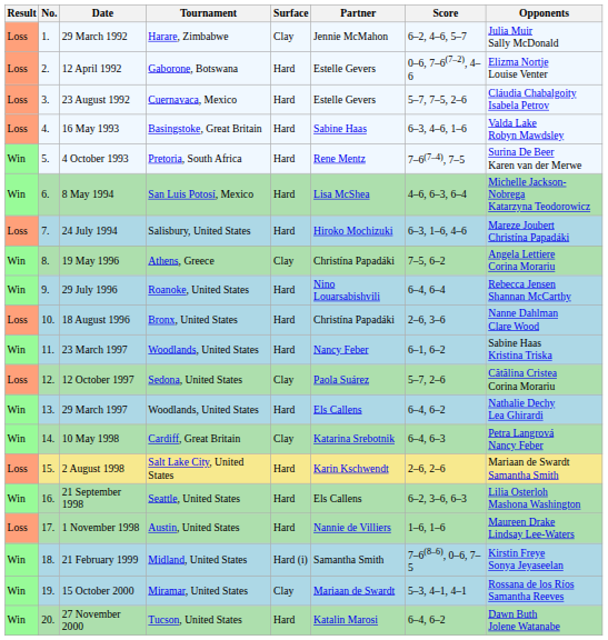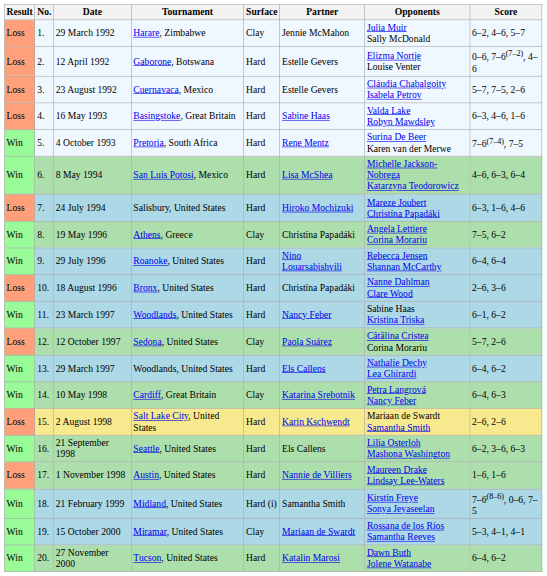 <table class="sortable wikitable" style="font-size:97%;">
 <tr>
 <th>Result</th>
 <th>No.</th>
 <th>Date</th>
 <th>Tournament</th>
 <th>Surface</th>
 <th>Partner</th>
+<th>Opponents</th>
 <th>Score</th>
-<th>Opponents</th>
 </tr>
 <tr style="background:#f0f8ff;">
 <td style="background:#ffa07a;">Loss</td>
 <td>1.</td>
 <td>29 March 1992</td>
 <td><a href='#'>Harare</a>, Zimbabwe</td>
 <td>Clay</td>
 <td> Jennie McMahon</td>
+<td> <a href='#'>Julia Muir</a> <br>  Sally McDonald</td>
 <td>6–2, 4–6, 5–7</td>
-<td> <a href='#'>Julia Muir</a> <br>  Sally McDonald</td>
 </tr>
 <tr style="background:#f0f8ff;">
 <td style="background:#ffa07a;">Loss</td>
 <td>2.</td>
 <td>12 April 1992</td>
 <td><a href='#'>Gaborone</a>, Botswana</td>
 <td>Hard</td>
 <td> Estelle Gevers</td>
+<td> <a href='#'>Elizma Nortje</a> <br>  Louise Venter</td>
 <td>0–6, 7–6<sup>(7–2)</sup>, 4–6</td>
-<td> <a href='#'>Elizma Nortje</a> <br>  Louise Venter</td>
 </tr>
 <tr style="background:#f0f8ff;">
 <td style="background:#ffa07a;">Loss</td>
 <td>3.</td>
 <td>23 August 1992</td>
 <td><a href='#'>Cuernavaca</a>, Mexico</td>
 <td>Hard</td>
 <td> Estelle Gevers</td>
+<td> <a href='#'>Cláudia Chabalgoity</a> <br>  <a href='#'>Isabela Petrov</a></td>
 <td>5–7, 7–5, 2–6</td>
-<td> <a href='#'>Cláudia Chabalgoity</a> <br>  <a href='#'>Isabela Petrov</a></td>
 </tr>
 <tr style="background:#f0f8ff;">
 <td style="background:#ffa07a;">Loss</td>
 <td>4.</td>
 <td>16 May 1993</td>
 <td><a href='#'>Basingstoke</a>, Great Britain</td>
 <td>Hard</td>
 <td> <a href='#'>Sabine Haas</a></td>
+<td> <a href='#'>Valda Lake</a> <br>  <a href='#'>Robyn Mawdsley</a></td>
 <td>6–3, 4–6, 1–6</td>
-<td> <a href='#'>Valda Lake</a> <br>  <a href='#'>Robyn Mawdsley</a></td>
 </tr>
 <tr style="background:#f0f8ff;">
 <td style="background:#98fb98;">Win</td>
 <td>5.</td>
 <td>4 October 1993</td>
 <td><a href='#'>Pretoria</a>, South Africa</td>
 <td>Hard</td>
 <td> <a href='#'>Rene Mentz</a></td>
+<td> <a href='#'>Surina De Beer</a> <br>  Karen van der Merwe</td>
 <td>7–6<sup>(7–4)</sup>, 7–5</td>
-<td> <a href='#'>Surina De Beer</a> <br>  Karen van der Merwe</td>
 </tr>
 <tr style="background:#addfad;">
 <td style="background:#98fb98;">Win</td>
 <td>6.</td>
 <td>8 May 1994</td>
 <td><a href='#'>San Luis Potosí</a>, Mexico</td>
 <td>Hard</td>
 <td> <a href='#'>Lisa McShea</a></td>
+<td> <a href='#'>Michelle Jackson-Nobrega</a> <br>  <a href='#'>Katarzyna Teodorowicz</a></td>
 <td>4–6, 6–3, 6–4</td>
-<td> <a href='#'>Michelle Jackson-Nobrega</a> <br>  <a href='#'>Katarzyna Teodorowicz</a></td>
 </tr>
 <tr style="background:lightblue;">
 <td style="background:#ffa07a;">Loss</td>
 <td>7.</td>
 <td>24 July 1994</td>
 <td>Salisbury, United States</td>
 <td>Hard</td>
 <td> <a href='#'>Hiroko Mochizuki</a></td>
+<td> <a href='#'>Mareze Joubert</a> <br>  <a href='#'>Christína Papadáki</a></td>
 <td>6–3, 1–6, 4–6</td>
-<td> <a href='#'>Mareze Joubert</a> <br>  <a href='#'>Christína Papadáki</a></td>
 </tr>
 <tr style="background:#addfad;">
 <td style="background:#98fb98;">Win</td>
 <td>8.</td>
 <td>19 May 1996</td>
 <td><a href='#'>Athens</a>, Greece</td>
 <td>Clay</td>
 <td> Christína Papadáki</td>
+<td> <a href='#'>Angela Lettiere</a> <br>  <a href='#'>Corina Morariu</a></td>
 <td>7–5, 6–2</td>
-<td> <a href='#'>Angela Lettiere</a> <br>  <a href='#'>Corina Morariu</a></td>
 </tr>
 <tr style="background:lightblue;">
 <td style="background:#98fb98;">Win</td>
 <td>9.</td>
 <td>29 July 1996</td>
 <td><a href='#'>Roanoke</a>, United States</td>
 <td>Hard</td>
 <td> <a href='#'>Nino Louarsabishvili</a></td>
+<td> <a href='#'>Rebecca Jensen</a> <br>  <a href='#'>Shannan McCarthy</a></td>
 <td>6–4, 6–4</td>
-<td> <a href='#'>Rebecca Jensen</a> <br>  <a href='#'>Shannan McCarthy</a></td>
 </tr>
 <tr style="background:lightblue;">
 <td style="background:#ffa07a;">Loss</td>
 <td>10.</td>
 <td>18 August 1996</td>
 <td><a href='#'>Bronx</a>, United States</td>
 <td>Hard</td>
 <td> Christína Papadáki</td>
+<td> <a href='#'>Nanne Dahlman</a> <br>  <a href='#'>Clare Wood</a></td>
 <td>2–6, 3–6</td>
-<td> <a href='#'>Nanne Dahlman</a> <br>  <a href='#'>Clare Wood</a></td>
 </tr>
 <tr style="background:lightblue;">
 <td style="background:#98fb98;">Win</td>
 <td>11.</td>
 <td>23 March 1997</td>
 <td><a href='#'>Woodlands</a>, United States</td>
 <td>Hard</td>
 <td> <a href='#'>Nancy Feber</a></td>
+<td> Sabine Haas <br>  <a href='#'>Kristina Triska</a></td>
 <td>6–1, 6–2</td>
-<td> Sabine Haas <br>  <a href='#'>Kristina Triska</a></td>
 </tr>
 <tr style="background:#addfad;">
 <td style="background:#ffa07a;">Loss</td>
 <td>12.</td>
 <td>12 October 1997</td>
 <td><a href='#'>Sedona</a>, United States</td>
 <td>Clay</td>
 <td> <a href='#'>Paola Suárez</a></td>
+<td> <a href='#'>Cătălina Cristea</a> <br>  Corina Morariu</td>
 <td>5–7, 2–6</td>
-<td> <a href='#'>Cătălina Cristea</a> <br>  Corina Morariu</td>
 </tr>
 <tr style="background:lightblue;">
 <td style="background:#98fb98;">Win</td>
 <td>13.</td>
 <td>29 March 1997</td>
 <td>Woodlands, United States</td>
 <td>Hard</td>
 <td> <a href='#'>Els Callens</a></td>
+<td> <a href='#'>Nathalie Dechy</a> <br>  <a href='#'>Lea Ghirardi</a></td>
 <td>6–4, 6–2</td>
-<td> <a href='#'>Nathalie Dechy</a> <br>  <a href='#'>Lea Ghirardi</a></td>
 </tr>
 <tr style="background:#addfad;">
 <td style="background:#98fb98;">Win</td>
 <td>14.</td>
 <td>10 May 1998</td>
 <td><a href='#'>Cardiff</a>, Great Britain</td>
 <td>Clay</td>
 <td> <a href='#'>Katarina Srebotnik</a></td>
+<td> <a href='#'>Petra Langrová</a> <br>  <a href='#'>Nancy Feber</a></td>
 <td>6–4, 6–3</td>
-<td> <a href='#'>Petra Langrová</a> <br>  <a href='#'>Nancy Feber</a></td>
 </tr>
 <tr style="background:#f7e98e;">
 <td style="background:#ffa07a;">Loss</td>
 <td>15.</td>
 <td>2 August 1998</td>
 <td><a href='#'>Salt Lake City</a>, United States</td>
 <td>Hard</td>
 <td> <a href='#'>Karin Kschwendt</a></td>
+<td> Mariaan de Swardt <br>  <a href='#'>Samantha Smith</a></td>
 <td>2–6, 2–6</td>
-<td> Mariaan de Swardt <br>  <a href='#'>Samantha Smith</a></td>
 </tr>
 <tr style="background:#addfad;">
 <td style="background:#98fb98;">Win</td>
 <td>16.</td>
 <td>21 September 1998</td>
 <td><a href='#'>Seattle</a>, United States</td>
 <td>Hard</td>
 <td> Els Callens</td>
+<td> <a href='#'>Lilia Osterloh</a> <br>  <a href='#'>Mashona Washington</a></td>
 <td>6–2, 3–6, 6–3</td>
-<td> <a href='#'>Lilia Osterloh</a> <br>  <a href='#'>Mashona Washington</a></td>
 </tr>
 <tr style="background:#addfad;">
 <td style="background:#ffa07a;">Loss</td>
 <td>17.</td>
 <td>1 November 1998</td>
 <td><a href='#'>Austin</a>, United States</td>
 <td>Hard</td>
 <td> <a href='#'>Nannie de Villiers</a></td>
+<td> <a href='#'>Maureen Drake</a> <br>  <a href='#'>Lindsay Lee-Waters</a></td>
 <td>1–6, 1–6</td>
-<td> <a href='#'>Maureen Drake</a> <br>  <a href='#'>Lindsay Lee-Waters</a></td>
 </tr>
 <tr style="background:lightblue;">
 <td style="background:#98fb98;">Win</td>
 <td>18.</td>
 <td>21 February 1999</td>
 <td><a href='#'>Midland</a>, United States</td>
 <td>Hard (i)</td>
 <td> Samantha Smith</td>
+<td> <a href='#'>Kirstin Freye</a> <br>  <a href='#'>Sonya Jeyaseelan</a></td>
 <td>7–6<sup>(8–6)</sup>, 0–6, 7–5</td>
-<td> <a href='#'>Kirstin Freye</a> <br>  <a href='#'>Sonya Jeyaseelan</a></td>
 </tr>
 <tr style="background:lightblue;">
 <td style="background:#98fb98;">Win</td>
 <td>19.</td>
 <td>15 October 2000</td>
 <td><a href='#'>Miramar</a>, United States</td>
 <td>Clay</td>
 <td> <a href='#'>Mariaan de Swardt</a></td>
+<td> <a href='#'>Rossana de los Ríos</a> <br>  <a href='#'>Samantha Reeves</a></td>
 <td>5–3, 4–1, 4–1</td>
-<td> <a href='#'>Rossana de los Ríos</a> <br>  <a href='#'>Samantha Reeves</a></td>
 </tr>
 <tr style="background:#addfad;">
 <td style="background:#98fb98;">Win</td>
 <td>20.</td>
 <td>27 November 2000</td>
 <td><a href='#'>Tucson</a>, United States</td>
 <td>Hard</td>
 <td> <a href='#'>Katalin Marosi</a></td>
+<td> <a href='#'>Dawn Buth</a> <br>  <a href='#'>Jolene Watanabe</a></td>
 <td>6–4, 6–2</td>
-<td> <a href='#'>Dawn Buth</a> <br>  <a href='#'>Jolene Watanabe</a></td>
 </tr>
 </table>
